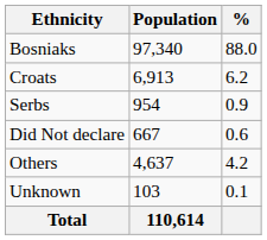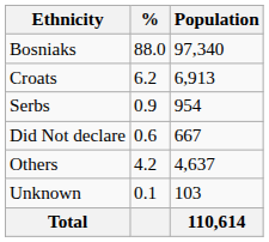 <table class="wikitable">
 <tr>
 <th>Ethnicity</th>
+<th>%</th>
 <th>Population</th>
-<th>%</th>
 </tr>
 <tr>
 <td>Bosniaks</td>
+<td>88.0</td>
 <td>97,340</td>
-<td>88.0</td>
 </tr>
 <tr>
 <td>Croats</td>
+<td>6.2</td>
 <td>6,913</td>
-<td>6.2</td>
 </tr>
 <tr>
 <td>Serbs</td>
+<td>0.9</td>
 <td>954</td>
-<td>0.9</td>
 </tr>
 <tr>
 <td>Did Not declare</td>
+<td>0.6</td>
 <td>667</td>
-<td>0.6</td>
 </tr>
 <tr>
 <td>Others</td>
+<td>4.2</td>
 <td>4,637</td>
-<td>4.2</td>
 </tr>
 <tr>
 <td>Unknown</td>
+<td>0.1</td>
 <td>103</td>
-<td>0.1</td>
 </tr>
 <tr>
 <th>Total</th>
+<th></th>
 <th>110,614</th>
-<th></th>
 </tr>
 </table>
